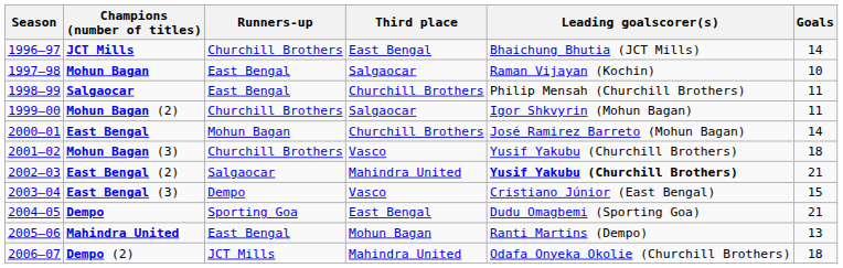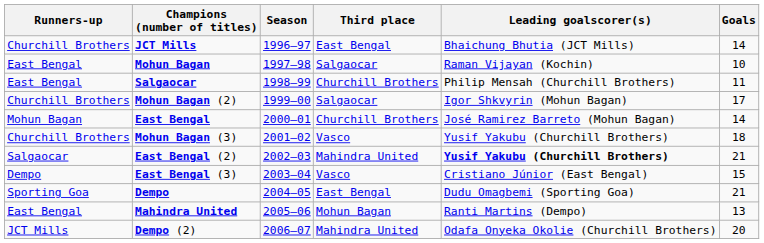 <table class="wikitable">
 <tr>
+<th>Runners-up</th>
+<th>Champions<br>(number of titles)</th>
 <th>Season</th>
-<th>Champions<br>(number of titles)</th>
-<th>Runners-up</th>
 <th>Third place</th>
 <th>Leading goalscorer(s)</th>
 <th>Goals</th>
 </tr>
 <tr>
+<td><a href='#'>Churchill Brothers</a></td>
+<td><strong><a href='#'>JCT Mills</a></strong></td>
 <td align=center><a href='#'>1996–97</a></td>
-<td><strong><a href='#'>JCT Mills</a></strong></td>
-<td><a href='#'>Churchill Brothers</a></td>
 <td><a href='#'>East Bengal</a></td>
 <td> <a href='#'>Bhaichung Bhutia</a> (JCT Mills)</td>
 <td align=center>14</td>
 </tr>
 <tr>
+<td><a href='#'>East Bengal</a></td>
+<td><strong><a href='#'>Mohun Bagan</a></strong></td>
 <td align=center><a href='#'>1997–98</a></td>
-<td><strong><a href='#'>Mohun Bagan</a></strong></td>
-<td><a href='#'>East Bengal</a></td>
 <td><a href='#'>Salgaocar</a></td>
 <td> <a href='#'>Raman Vijayan</a> (Kochin)</td>
 <td align=center>10</td>
 </tr>
 <tr>
+<td><a href='#'>East Bengal</a></td>
+<td><strong><a href='#'>Salgaocar</a></strong></td>
 <td align=center><a href='#'>1998–99</a></td>
-<td><strong><a href='#'>Salgaocar</a></strong></td>
-<td><a href='#'>East Bengal</a></td>
 <td><a href='#'>Churchill Brothers</a></td>
 <td> Philip Mensah (Churchill Brothers)</td>
 <td align=center>11</td>
 </tr>
 <tr>
+<td><a href='#'>Churchill Brothers</a></td>
+<td><strong><a href='#'>Mohun Bagan</a></strong> (2)</td>
 <td align=center><a href='#'>1999–00</a></td>
-<td><strong><a href='#'>Mohun Bagan</a></strong> (2)</td>
-<td><a href='#'>Churchill Brothers</a></td>
 <td><a href='#'>Salgaocar</a></td>
 <td> <a href='#'>Igor Shkvyrin</a> (Mohun Bagan)</td>
-<td align=center>11</td>
+<td align=center>17</td>
 </tr>
 <tr>
+<td><a href='#'>Mohun Bagan</a></td>
+<td><strong><a href='#'>East Bengal</a></strong></td>
 <td align=center><a href='#'>2000–01</a></td>
-<td><strong><a href='#'>East Bengal</a></strong></td>
-<td><a href='#'>Mohun Bagan</a></td>
 <td><a href='#'>Churchill Brothers</a></td>
 <td> <a href='#'>José Ramirez Barreto</a> (Mohun Bagan)</td>
 <td align=center>14</td>
 </tr>
 <tr>
+<td><a href='#'>Churchill Brothers</a></td>
+<td><strong><a href='#'>Mohun Bagan</a></strong> (3)</td>
 <td align=center><a href='#'>2001–02</a></td>
-<td><strong><a href='#'>Mohun Bagan</a></strong> (3)</td>
-<td><a href='#'>Churchill Brothers</a></td>
 <td><a href='#'>Vasco</a></td>
 <td> <a href='#'>Yusif Yakubu</a> (Churchill Brothers)</td>
 <td align=center>18</td>
 </tr>
 <tr>
+<td><a href='#'>Salgaocar</a></td>
+<td><strong><a href='#'>East Bengal</a></strong> (2)</td>
 <td align=center><a href='#'>2002–03</a></td>
-<td><strong><a href='#'>East Bengal</a></strong> (2)</td>
-<td><a href='#'>Salgaocar</a></td>
 <td><a href='#'>Mahindra United</a></td>
 <td><strong> <a href='#'>Yusif Yakubu</a> (Churchill Brothers)</strong></td>
 <td align=center>21</td>
 </tr>
 <tr>
+<td><a href='#'>Dempo</a></td>
+<td><strong><a href='#'>East Bengal</a></strong> (3)</td>
 <td align=center><a href='#'>2003–04</a></td>
-<td><strong><a href='#'>East Bengal</a></strong> (3)</td>
-<td><a href='#'>Dempo</a></td>
 <td><a href='#'>Vasco</a></td>
 <td> <a href='#'>Cristiano Júnior</a> (East Bengal)</td>
 <td align=center>15</td>
 </tr>
 <tr>
+<td><a href='#'>Sporting Goa</a></td>
+<td><strong><a href='#'>Dempo</a></strong></td>
 <td align=center><a href='#'>2004–05</a></td>
-<td><strong><a href='#'>Dempo</a></strong></td>
-<td><a href='#'>Sporting Goa</a></td>
 <td><a href='#'>East Bengal</a></td>
 <td> <a href='#'>Dudu Omagbemi</a> (Sporting Goa)</td>
 <td align=center>21</td>
 </tr>
 <tr>
+<td><a href='#'>East Bengal</a></td>
+<td><strong><a href='#'>Mahindra United</a></strong></td>
 <td align=center><a href='#'>2005–06</a></td>
-<td><strong><a href='#'>Mahindra United</a></strong></td>
-<td><a href='#'>East Bengal</a></td>
 <td><a href='#'>Mohun Bagan</a></td>
 <td> <a href='#'>Ranti Martins</a> (Dempo)</td>
 <td align=center>13</td>
 </tr>
 <tr>
+<td><a href='#'>JCT Mills</a></td>
+<td><strong><a href='#'>Dempo</a></strong> (2)</td>
 <td align=center><a href='#'>2006–07</a></td>
-<td><strong><a href='#'>Dempo</a></strong> (2)</td>
-<td><a href='#'>JCT Mills</a></td>
 <td><a href='#'>Mahindra United</a></td>
 <td> <a href='#'>Odafa Onyeka Okolie</a> (Churchill Brothers)</td>
-<td align=center>18</td>
+<td align=center>20</td>
 </tr>
 </table>
